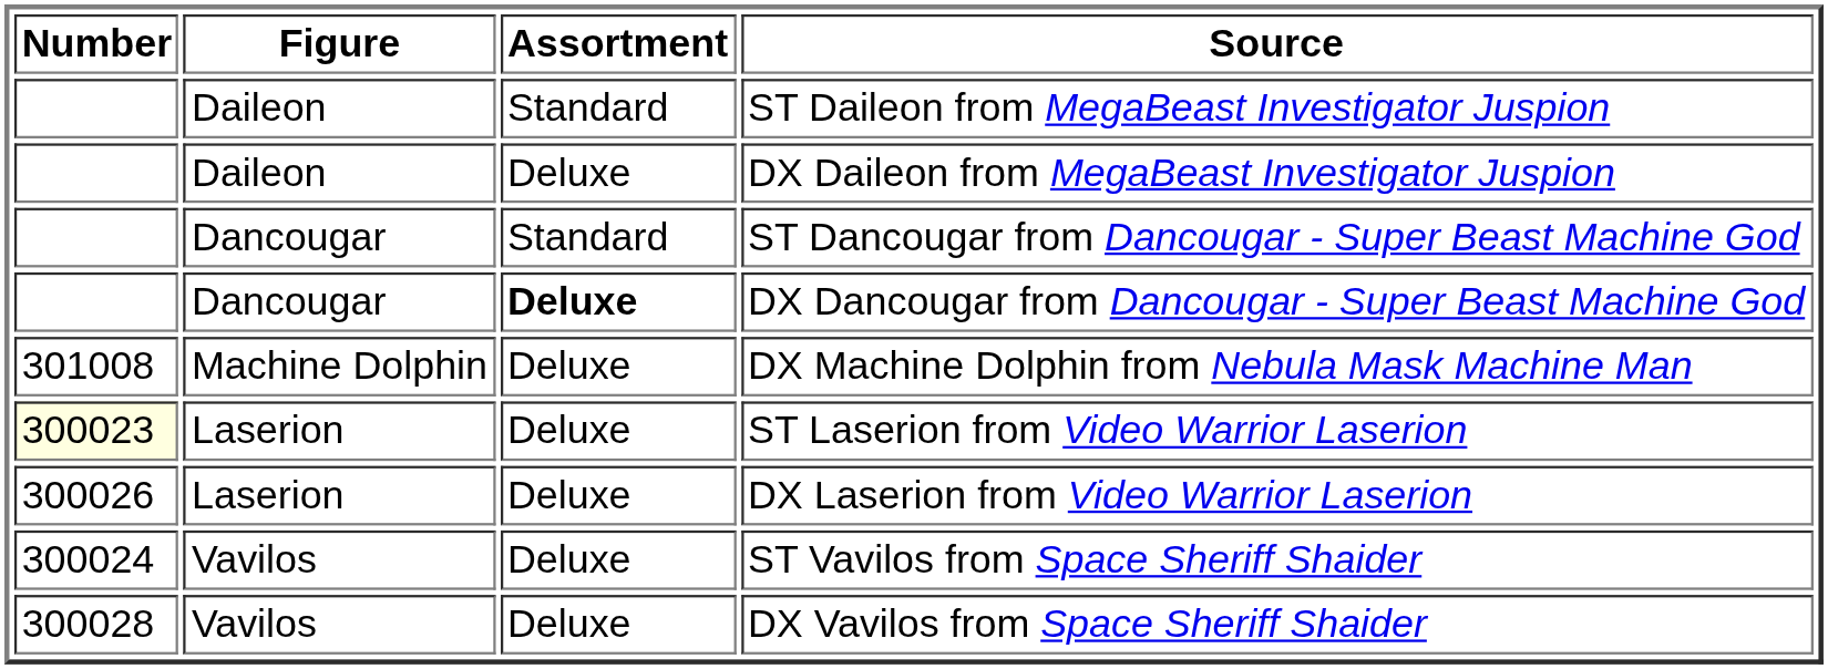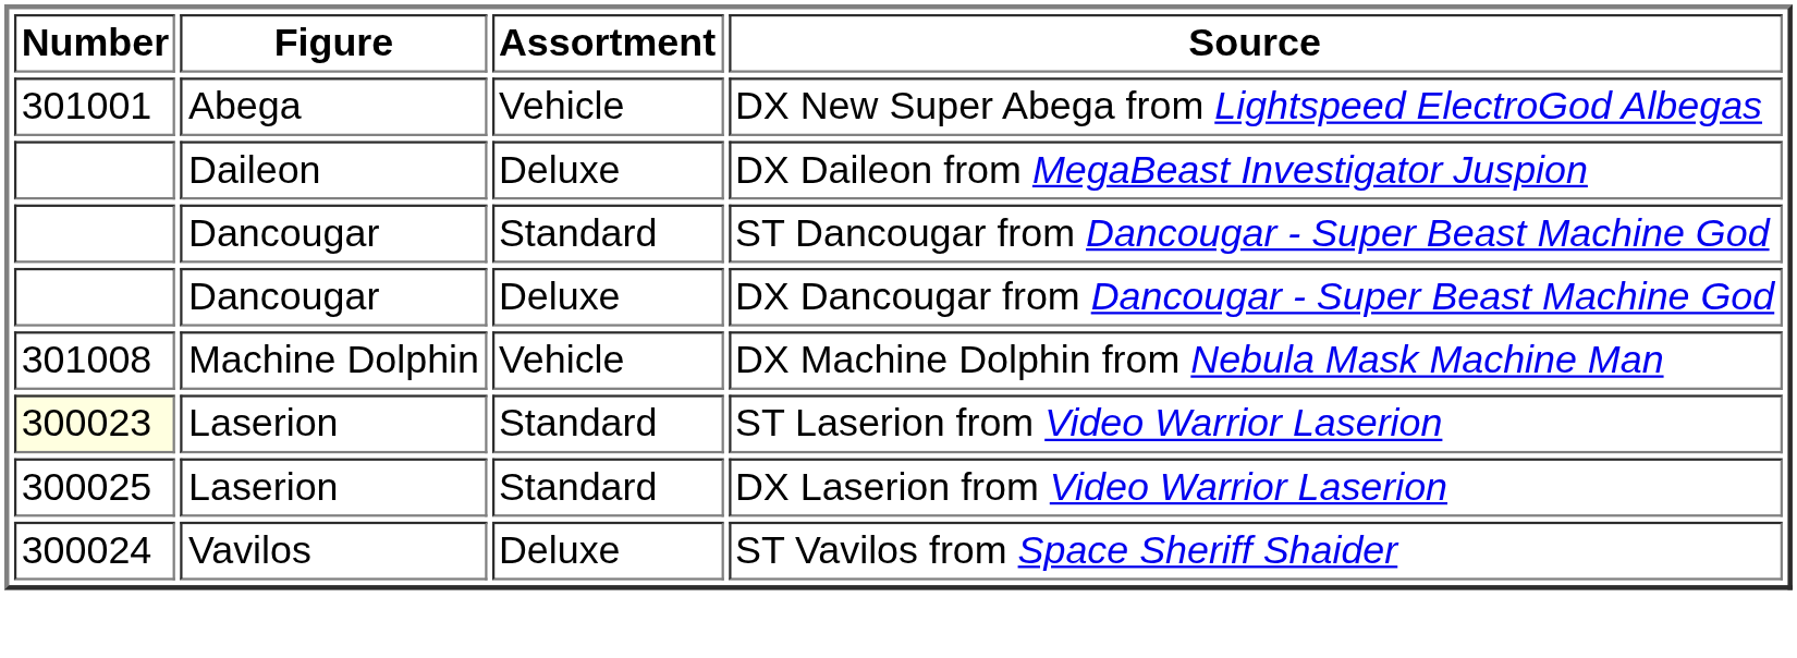 <table border="2" cellpadding="2">
 <tr>
 <th>Number</th>
 <th>Figure</th>
 <th>Assortment</th>
 <th>Source</th>
 </tr>
 <tr --->
-<td></td>
-<td>Daileon</td>
-<td>Standard</td>
-<td>ST Daileon from <em><a href='#'>MegaBeast Investigator Juspion</a></em></td>
+<td>301001</td>
+<td>Abega</td>
+<td>Vehicle</td>
+<td>DX New Super Abega from <em><a href='#'>Lightspeed ElectroGod Albegas</a></em></td>
 </tr>
 <tr --->
 <td></td>
 <td>Daileon</td>
 <td>Deluxe</td>
 <td>DX Daileon from <em><a href='#'>MegaBeast Investigator Juspion</a></em></td>
 </tr>
 <tr --->
 <td></td>
 <td>Dancougar</td>
 <td>Standard</td>
 <td>ST Dancougar from <em><a href='#'>Dancougar - Super Beast Machine God</a></em></td>
 </tr>
 <tr --->
 <td></td>
 <td>Dancougar</td>
-<td><strong>Deluxe</strong></td>
+<td>Deluxe</td>
 <td>DX Dancougar from <em><a href='#'>Dancougar - Super Beast Machine God</a></em></td>
 </tr>
 <tr --->
 <td>301008</td>
 <td>Machine Dolphin</td>
-<td>Deluxe</td>
+<td>Vehicle</td>
 <td>DX Machine Dolphin from <em><a href='#'>Nebula Mask Machine Man</a></em></td>
 </tr>
 <tr --->
 <td style="background: lightyellow;">300023</td>
 <td>Laserion</td>
-<td>Deluxe</td>
+<td>Standard</td>
 <td>ST Laserion from <em><a href='#'>Video Warrior Laserion</a></em></td>
 </tr>
 <tr --->
-<td>300026</td>
+<td>300025</td>
 <td>Laserion</td>
-<td>Deluxe</td>
+<td>Standard</td>
 <td>DX Laserion from <em><a href='#'>Video Warrior Laserion</a></em></td>
 </tr>
 <tr --->
 <td>300024</td>
 <td>Vavilos</td>
 <td>Deluxe</td>
 <td>ST Vavilos from <em><a href='#'>Space Sheriff Shaider</a></em></td>
 </tr>
-<tr --->
-<td>300028</td>
-<td>Vavilos</td>
-<td>Deluxe</td>
-<td>DX Vavilos from <em><a href='#'>Space Sheriff Shaider</a></em></td>
-</tr>
 </table>
